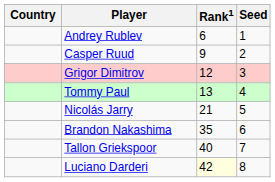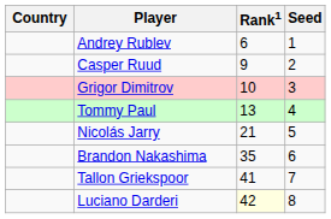 <table class="sortable wikitable">
 <tr>
 <th width="70">Country</th>
 <th width="175">Player</th>
 <th>Rank<sup>1</sup></th>
 <th>Seed</th>
 </tr>
 <tr>
 <td></td>
 <td><a href='#'>Andrey Rublev</a></td>
 <td>6</td>
 <td>1</td>
 </tr>
 <tr>
 <td></td>
 <td><a href='#'>Casper Ruud</a></td>
 <td>9</td>
 <td>2</td>
 </tr>
 <tr bgcolor=#fcc>
 <td></td>
 <td><a href='#'>Grigor Dimitrov</a></td>
-<td>12</td>
+<td>10</td>
 <td>3</td>
 </tr>
 <tr bgcolor=#cfc>
 <td></td>
 <td><a href='#'>Tommy Paul</a></td>
 <td>13</td>
 <td>4</td>
 </tr>
 <tr>
 <td></td>
 <td><a href='#'>Nicolás Jarry</a></td>
 <td>21</td>
 <td>5</td>
 </tr>
 <tr>
 <td></td>
 <td><a href='#'>Brandon Nakashima</a></td>
 <td>35</td>
 <td>6</td>
 </tr>
 <tr>
 <td></td>
 <td><a href='#'>Tallon Griekspoor</a></td>
-<td>40</td>
+<td>41</td>
 <td>7</td>
 </tr>
 <tr>
 <td></td>
 <td><a href='#'>Luciano Darderi</a></td>
 <td style="background: lightyellow;">42</td>
 <td>8</td>
 </tr>
 </table>
